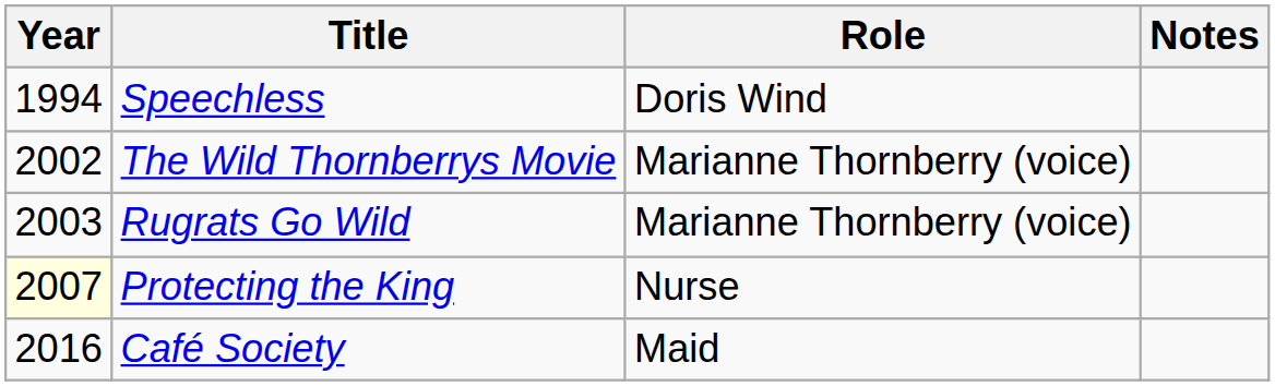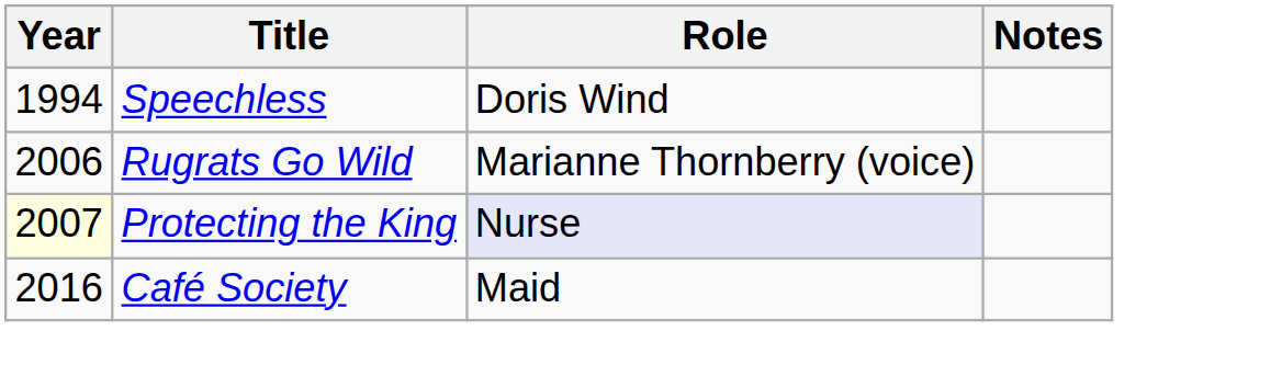 <table class="wikitable sortable">
 <tr>
 <th>Year</th>
 <th>Title</th>
 <th>Role</th>
 <th>Notes</th>
 </tr>
 <tr>
 <td>1994</td>
 <td><em><a href='#'>Speechless</a></em></td>
 <td>Doris Wind</td>
 <td></td>
 </tr>
 <tr>
-<td>2002</td>
-<td><em><a href='#'>The Wild Thornberrys Movie</a></em></td>
-<td>Marianne Thornberry (voice)</td>
-<td></td>
-</tr>
-<tr>
-<td>2003</td>
+<td>2006</td>
 <td><em><a href='#'>Rugrats Go Wild</a></em></td>
 <td>Marianne Thornberry (voice)</td>
 <td></td>
 </tr>
 <tr>
 <td style="background: lightyellow;">2007</td>
 <td><em><a href='#'>Protecting the King</a></em></td>
-<td>Nurse</td>
+<td style="background: lavender;">Nurse</td>
 <td></td>
 </tr>
 <tr>
 <td>2016</td>
 <td><em><a href='#'>Café Society</a></em></td>
 <td>Maid</td>
 <td></td>
 </tr>
 </table>
